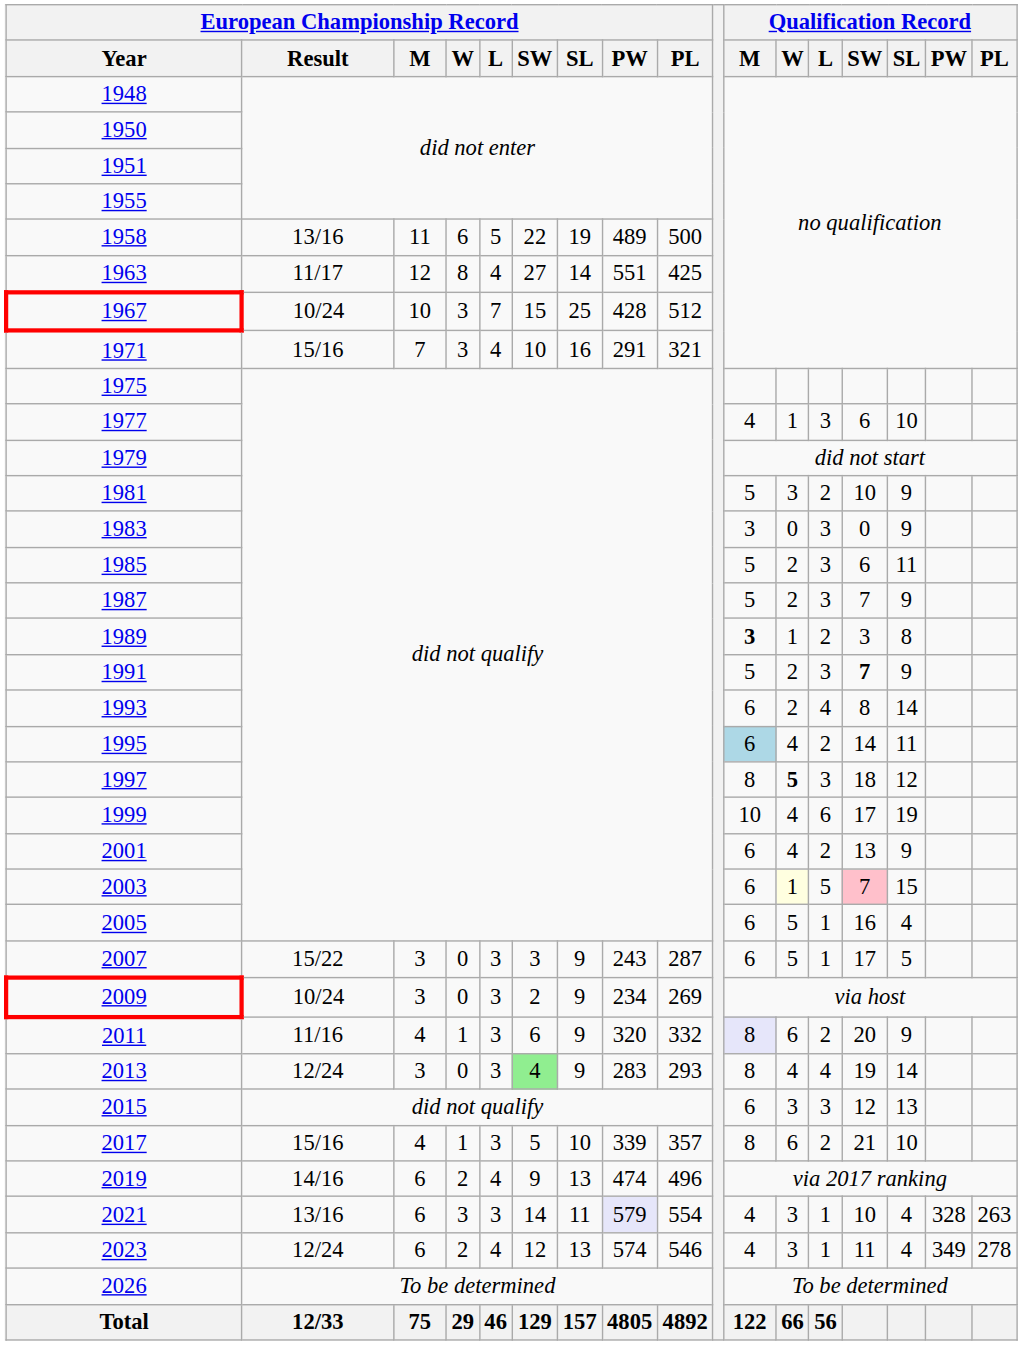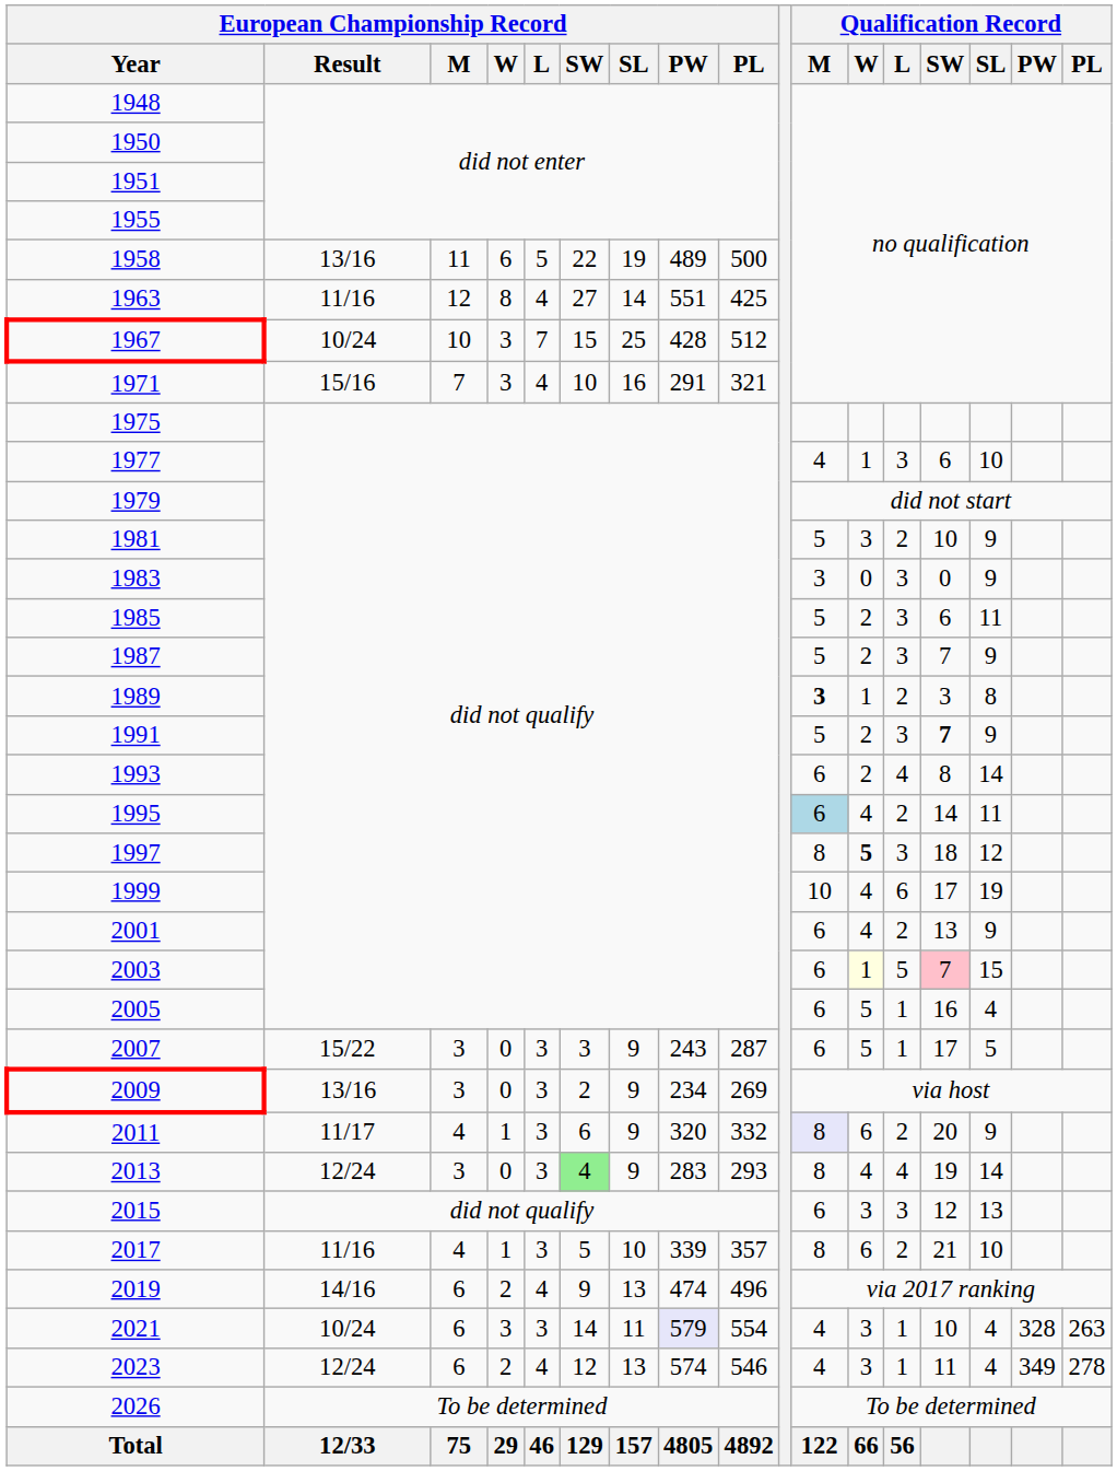 <table class="wikitable" style="text-align:center">
 <tr>
 <th colspan=9><a href='#'>European Championship Record</a></th>
 <th rowspan=46></th>
 <th colspan=9><a href='#'>Qualification Record</a></th>
 </tr>
 <tr>
 <th width=160>Year</th>
 <th width=100>Result</th>
 <th width=30>M</th>
 <th>W</th>
 <th>L</th>
 <th>SW</th>
 <th>SL</th>
 <th>PW</th>
 <th>PL</th>
 <th width=30>M</th>
 <th>W</th>
 <th>L</th>
 <th>SW</th>
 <th>SL</th>
 <th>PW</th>
 <th>PL</th>
 </tr>
 <tr>
 <td> <a href='#'>1948</a></td>
 <td rowspan=4 colspan=8><em>did not enter</em></td>
 <td rowspan=8 colspan=7><em>no qualification</em></td>
 </tr>
 <tr>
 <td> <a href='#'>1950</a></td>
 </tr>
 <tr>
 <td> <a href='#'>1951</a></td>
 </tr>
 <tr>
 <td> <a href='#'>1955</a></td>
 </tr>
 <tr>
 <td> <a href='#'>1958</a></td>
 <td>13/16</td>
 <td>11</td>
 <td>6</td>
 <td>5</td>
 <td>22</td>
 <td>19</td>
 <td>489</td>
 <td>500</td>
 </tr>
 <tr>
 <td> <a href='#'>1963</a></td>
-<td>11/17</td>
+<td>11/16</td>
 <td>12</td>
 <td>8</td>
 <td>4</td>
 <td>27</td>
 <td>14</td>
 <td>551</td>
 <td>425</td>
 </tr>
 <tr>
 <td style="border: 3px solid red"> <a href='#'>1967</a></td>
 <td>10/24</td>
 <td>10</td>
 <td>3</td>
 <td>7</td>
 <td>15</td>
 <td>25</td>
 <td>428</td>
 <td>512</td>
 </tr>
 <tr>
 <td> <a href='#'>1971</a></td>
 <td>15/16</td>
 <td>7</td>
 <td>3</td>
 <td>4</td>
 <td>10</td>
 <td>16</td>
 <td>291</td>
 <td>321</td>
 </tr>
 <tr>
 <td> <a href='#'>1975</a></td>
 <td rowspan=16 colspan=8><em>did not qualify</em></td>
 <td></td>
 <td></td>
 <td></td>
 <td></td>
 <td></td>
 <td></td>
 <td></td>
 </tr>
 <tr>
 <td> <a href='#'>1977</a></td>
 <td>4</td>
 <td>1</td>
 <td>3</td>
 <td>6</td>
 <td>10</td>
 <td></td>
 <td></td>
 </tr>
 <tr>
 <td> <a href='#'>1979</a></td>
 <td colspan=7><em>did not start</em></td>
 </tr>
 <tr>
 <td> <a href='#'>1981</a></td>
 <td>5</td>
 <td>3</td>
 <td>2</td>
 <td>10</td>
 <td>9</td>
 <td></td>
 <td></td>
 </tr>
 <tr>
 <td> <a href='#'>1983</a></td>
 <td>3</td>
 <td>0</td>
 <td>3</td>
 <td>0</td>
 <td>9</td>
 <td></td>
 <td></td>
 </tr>
 <tr>
 <td> <a href='#'>1985</a></td>
 <td>5</td>
 <td>2</td>
 <td>3</td>
 <td>6</td>
 <td>11</td>
 <td></td>
 <td></td>
 </tr>
 <tr>
 <td> <a href='#'>1987</a></td>
 <td>5</td>
 <td>2</td>
 <td>3</td>
 <td>7</td>
 <td>9</td>
 <td></td>
 <td></td>
 </tr>
 <tr>
 <td> <a href='#'>1989</a></td>
 <td><strong>3</strong></td>
 <td>1</td>
 <td>2</td>
 <td>3</td>
 <td>8</td>
 <td></td>
 <td></td>
 </tr>
 <tr>
 <td> <a href='#'>1991</a></td>
 <td>5</td>
 <td>2</td>
 <td>3</td>
 <td><strong>7</strong></td>
 <td>9</td>
 <td></td>
 <td></td>
 </tr>
 <tr>
 <td> <a href='#'>1993</a></td>
 <td>6</td>
 <td>2</td>
 <td>4</td>
 <td>8</td>
 <td>14</td>
 <td></td>
 <td></td>
 </tr>
 <tr>
 <td> <a href='#'>1995</a></td>
 <td style="background: lightblue;">6</td>
 <td>4</td>
 <td>2</td>
 <td>14</td>
 <td>11</td>
 <td></td>
 <td></td>
 </tr>
 <tr>
 <td> <a href='#'>1997</a></td>
 <td>8</td>
 <td><strong>5</strong></td>
 <td>3</td>
 <td>18</td>
 <td>12</td>
 <td></td>
 <td></td>
 </tr>
 <tr>
 <td> <a href='#'>1999</a></td>
 <td>10</td>
 <td>4</td>
 <td>6</td>
 <td>17</td>
 <td>19</td>
 <td></td>
 <td></td>
 </tr>
 <tr>
 <td> <a href='#'>2001</a></td>
 <td>6</td>
 <td>4</td>
 <td>2</td>
 <td>13</td>
 <td>9</td>
 <td></td>
 <td></td>
 </tr>
 <tr>
 <td> <a href='#'>2003</a></td>
 <td>6</td>
 <td style="background: lightyellow;">1</td>
 <td>5</td>
 <td style="background: pink;">7</td>
 <td>15</td>
 <td></td>
 <td></td>
 </tr>
 <tr>
 <td>  <a href='#'>2005</a></td>
 <td>6</td>
 <td>5</td>
 <td>1</td>
 <td>16</td>
 <td>4</td>
 <td></td>
 <td></td>
 </tr>
 <tr>
 <td> <a href='#'>2007</a></td>
 <td>15/22</td>
 <td>3</td>
 <td>0</td>
 <td>3</td>
 <td>3</td>
 <td>9</td>
 <td>243</td>
 <td>287</td>
 <td>6</td>
 <td>5</td>
 <td>1</td>
 <td>17</td>
 <td>5</td>
 <td></td>
 <td></td>
 </tr>
 <tr>
 <td style="border: 3px solid red"> <a href='#'>2009</a></td>
-<td>10/24</td>
+<td>13/16</td>
 <td>3</td>
 <td>0</td>
 <td>3</td>
 <td>2</td>
 <td>9</td>
 <td>234</td>
 <td>269</td>
 <td colspan=7><em>via host</em></td>
 </tr>
 <tr>
 <td>  <a href='#'>2011</a></td>
-<td>11/16</td>
+<td>11/17</td>
 <td>4</td>
 <td>1</td>
 <td>3</td>
 <td>6</td>
 <td>9</td>
 <td>320</td>
 <td>332</td>
 <td style="background: lavender;">8</td>
 <td>6</td>
 <td>2</td>
 <td>20</td>
 <td>9</td>
 <td></td>
 <td></td>
 </tr>
 <tr>
 <td>  <a href='#'>2013</a></td>
 <td>12/24</td>
 <td>3</td>
 <td>0</td>
 <td>3</td>
 <td style="background: lightgreen;">4</td>
 <td>9</td>
 <td>283</td>
 <td>293</td>
 <td>8</td>
 <td>4</td>
 <td>4</td>
 <td>19</td>
 <td>14</td>
 <td></td>
 <td></td>
 </tr>
 <tr>
 <td>  <a href='#'>2015</a></td>
 <td colspan=8><em>did not qualify</em></td>
 <td>6</td>
 <td>3</td>
 <td>3</td>
 <td>12</td>
 <td>13</td>
 <td></td>
 <td></td>
 </tr>
 <tr>
 <td> <a href='#'>2017</a></td>
-<td>15/16</td>
+<td>11/16</td>
 <td>4</td>
 <td>1</td>
 <td>3</td>
 <td>5</td>
 <td>10</td>
 <td>339</td>
 <td>357</td>
 <td>8</td>
 <td>6</td>
 <td>2</td>
 <td>21</td>
 <td>10</td>
 <td></td>
 <td></td>
 </tr>
 <tr>
 <td>    <a href='#'>2019</a></td>
 <td>14/16</td>
 <td>6</td>
 <td>2</td>
 <td>4</td>
 <td>9</td>
 <td>13</td>
 <td>474</td>
 <td>496</td>
 <td colspan=7><em>via 2017 ranking</em></td>
 </tr>
 <tr>
 <td>    <a href='#'>2021</a></td>
-<td>13/16</td>
+<td>10/24</td>
 <td>6</td>
 <td>3</td>
 <td>3</td>
 <td>14</td>
 <td>11</td>
 <td style="background: lavender;">579</td>
 <td>554</td>
 <td>4</td>
 <td>3</td>
 <td>1</td>
 <td>10</td>
 <td>4</td>
 <td>328</td>
 <td>263</td>
 </tr>
 <tr>
 <td>    <a href='#'>2023</a></td>
 <td>12/24</td>
 <td>6</td>
 <td>2</td>
 <td>4</td>
 <td>12</td>
 <td>13</td>
 <td>574</td>
 <td>546</td>
 <td>4</td>
 <td>3</td>
 <td>1</td>
 <td>11</td>
 <td>4</td>
 <td>349</td>
 <td>278</td>
 </tr>
 <tr>
 <td>    <a href='#'>2026</a></td>
 <td colspan=8><em>To be determined</em></td>
 <td colspan=7><em>To be determined</em></td>
 </tr>
 <tr>
 <th>Total</th>
 <th>12/33</th>
 <th>75</th>
 <th>29</th>
 <th>46</th>
 <th>129</th>
 <th>157</th>
 <th>4805</th>
 <th>4892</th>
 <th>122</th>
 <th>66</th>
 <th>56</th>
 <th></th>
 <th></th>
 <th></th>
 <th></th>
 </tr>
 </table>
